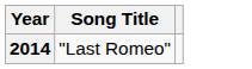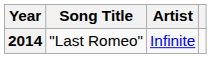 <table class="wikitable plainrowheaders">
 <tr>
 <th scope="col">Year</th>
 <th scope="col">Song Title</th>
+<th scope="col">Artist</th>
 <th scope="col" class="unsortable"></th>
 </tr>
 <tr>
 <th scope="row">2014</th>
 <td>"Last Romeo"</td>
+<td><a href='#'>Infinite</a></td>
 <td style="text-align:center"></td>
 </tr>
 </table>
